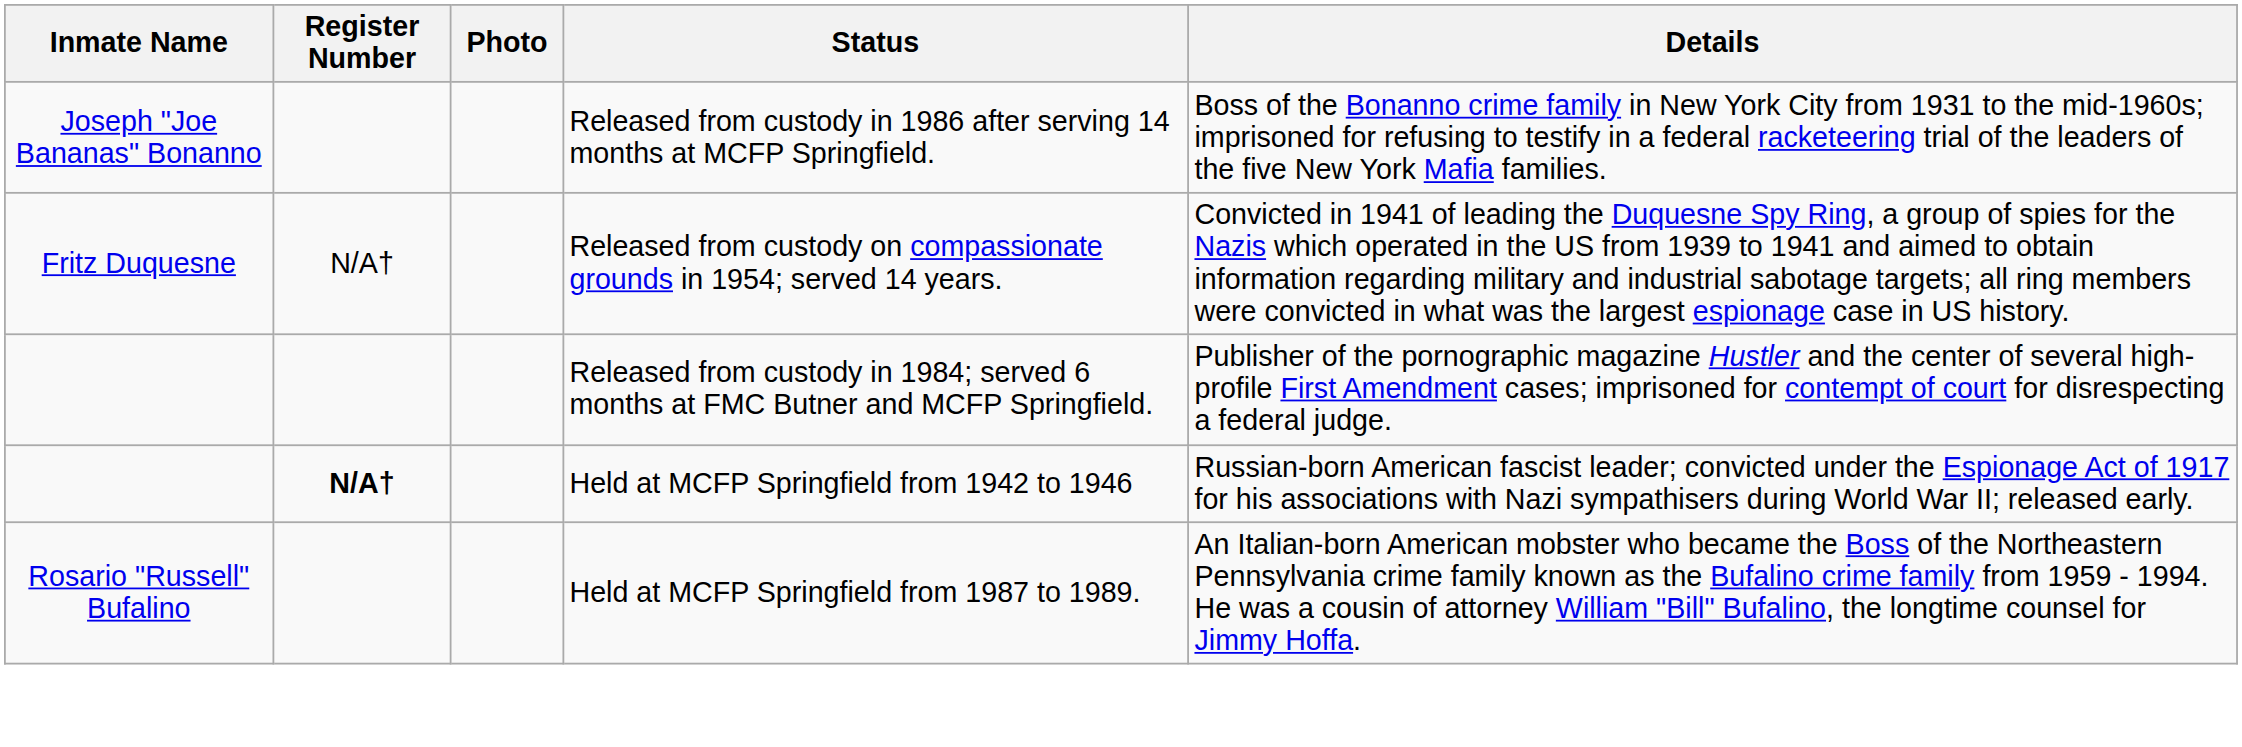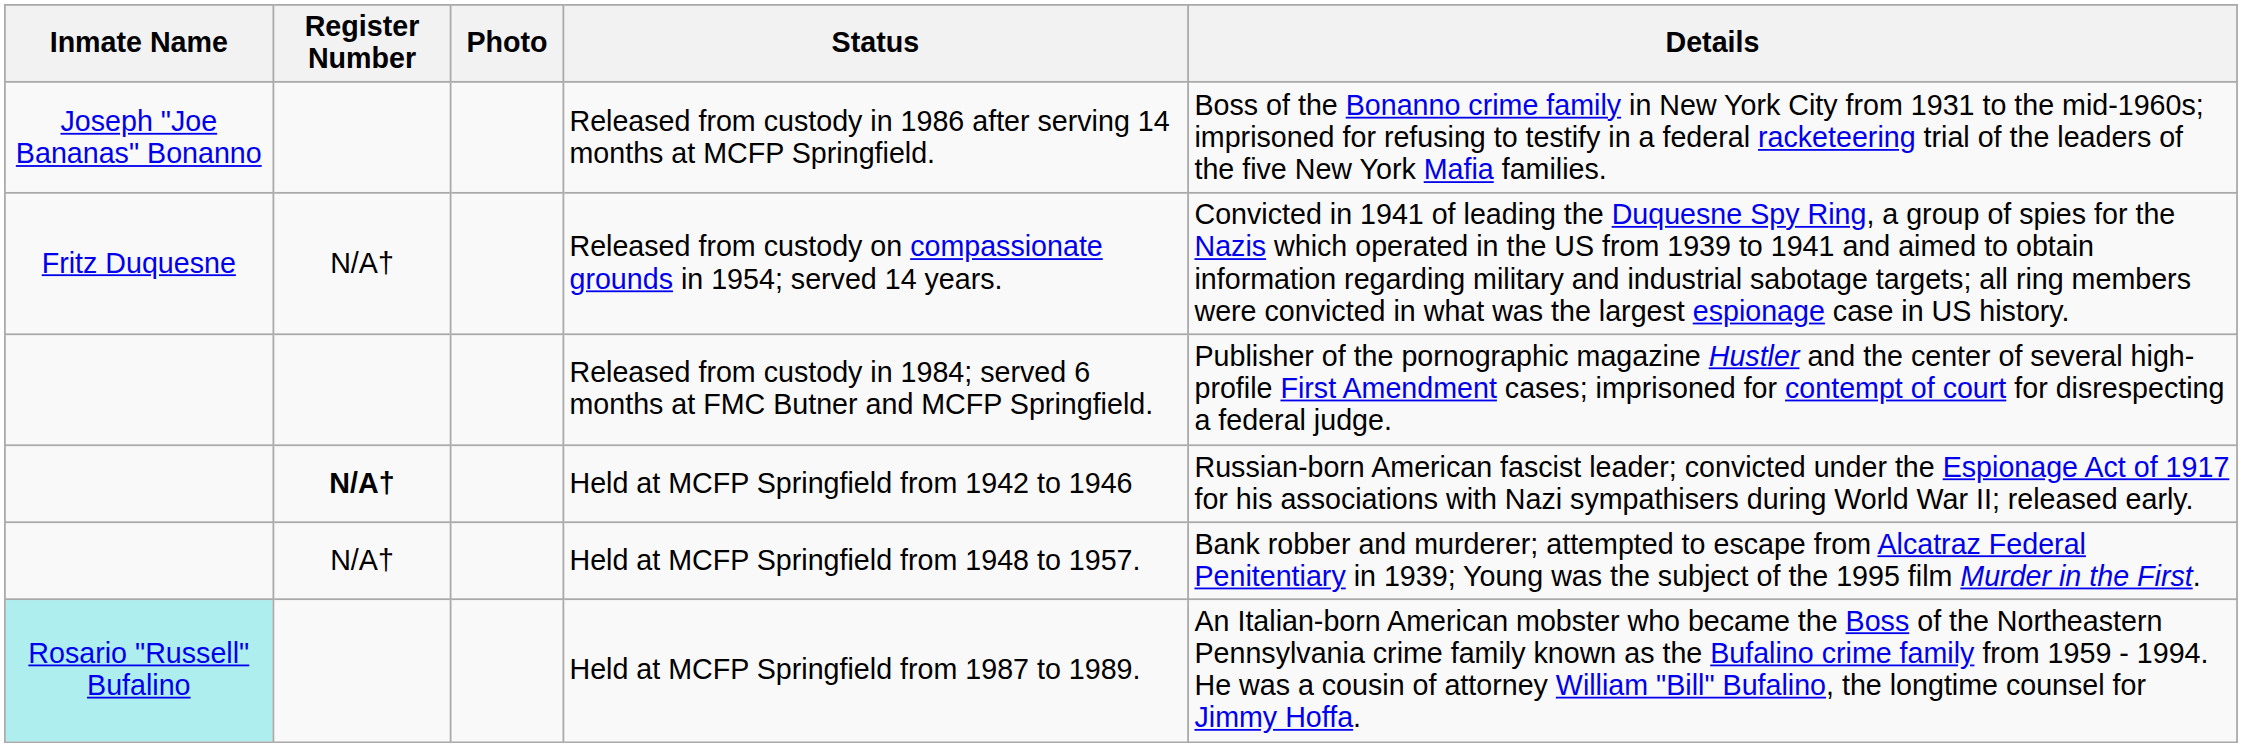 <table class="wikitable sortable">
 <tr>
 <th width=12%>Inmate Name</th>
 <th width=8%>Register Number</th>
 <th width=5%>Photo</th>
 <th width=28%>Status</th>
 <th width=52%>Details</th>
 </tr>
 <tr>
 <td style="text-align:center;"><a href='#'>Joseph "Joe Bananas" Bonanno</a></td>
 <td style="text-align:center;"></td>
 <td style="text-align:center;"></td>
 <td>Released from custody in 1986 after serving 14 months at MCFP Springfield.</td>
 <td>Boss of the <a href='#'>Bonanno crime family</a> in New York City from 1931 to the mid-1960s; imprisoned for refusing to testify in a federal <a href='#'>racketeering</a> trial of the leaders of the five New York <a href='#'>Mafia</a> families.</td>
 </tr>
 <tr>
 <td style="text-align:center;"><a href='#'>Fritz Duquesne</a></td>
 <td style="text-align:center;">N/A†</td>
 <td style="text-align:center;"></td>
 <td>Released from custody on <a href='#'>compassionate grounds</a> in 1954; served 14 years.</td>
 <td>Convicted in 1941 of leading the <a href='#'>Duquesne Spy Ring</a>, a group of spies for the <a href='#'>Nazis</a> which operated in the US from 1939 to 1941 and aimed to obtain information regarding military and industrial sabotage targets; all ring members were convicted in what was the largest <a href='#'>espionage</a> case in US history.</td>
 </tr>
 <tr>
 <td style="text-align:center;"></td>
 <td style="text-align:center;"></td>
 <td style="text-align:center;"></td>
 <td>Released from custody in 1984; served 6 months at FMC Butner and MCFP Springfield.</td>
 <td>Publisher of the pornographic magazine <em><a href='#'>Hustler</a></em> and the center of several high-profile <a href='#'>First Amendment</a> cases; imprisoned for <a href='#'>contempt of court</a> for disrespecting a federal judge.</td>
 </tr>
 <tr>
 <td style="text-align:center;"></td>
 <td style="text-align:center;"><strong>N/A†</strong></td>
 <td style="text-align:center;"></td>
 <td>Held at MCFP Springfield from 1942 to 1946</td>
 <td>Russian-born American fascist leader; convicted under the <a href='#'>Espionage Act of 1917</a> for his associations with Nazi sympathisers during World War II; released early.</td>
 </tr>
 <tr>
-<td style="text-align:center;"><a href='#'>Rosario "Russell" Bufalino</a></td>
+<td style="text-align:center;"></td>
+<td style="text-align:center;">N/A†</td>
+<td style="text-align:center;"></td>
+<td>Held at MCFP Springfield from 1948 to 1957.</td>
+<td>Bank robber and murderer; attempted to escape from <a href='#'>Alcatraz Federal Penitentiary</a> in 1939; Young was the subject of the 1995 film <em><a href='#'>Murder in the First</a></em>.</td>
+</tr>
+<tr>
+<td style="background: paleturquoise; text-align:center;"><a href='#'>Rosario "Russell" Bufalino</a></td>
 <td style="text-align:center;"></td>
 <td style="text-align:center;"></td>
 <td>Held at MCFP Springfield from 1987 to 1989.</td>
 <td>An Italian-born American mobster who became the <a href='#'>Boss</a> of the Northeastern Pennsylvania crime family known as the <a href='#'>Bufalino crime family</a> from 1959 - 1994. He was a cousin of attorney <a href='#'>William "Bill" Bufalino</a>, the longtime counsel for <a href='#'>Jimmy Hoffa</a>.</td>
 </tr>
 </table>
